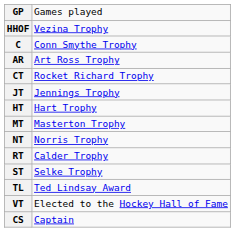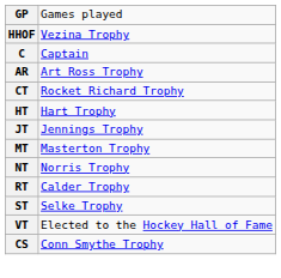 <table class="wikitable" style="font-size:90%;">
 <tr>
 <th>GP</th>
 <td>Games played</td>
 </tr>
 <tr>
 <th>HHOF</th>
 <td><a href='#'>Vezina Trophy</a></td>
 </tr>
 <tr>
 <th>C</th>
-<td><a href='#'>Conn Smythe Trophy</a></td>
+<td><a href='#'>Captain</a></td>
 </tr>
 <tr>
 <th>AR</th>
 <td><a href='#'>Art Ross Trophy</a></td>
 </tr>
 <tr>
 <th>CT</th>
 <td><a href='#'>Rocket Richard Trophy</a></td>
 </tr>
 <tr>
+<th>HT</th>
+<td><a href='#'>Hart Trophy</a></td>
+</tr>
+<tr>
 <th>JT</th>
 <td><a href='#'>Jennings Trophy</a></td>
-</tr>
-<tr>
-<th>HT</th>
-<td><a href='#'>Hart Trophy</a></td>
 </tr>
 <tr>
 <th>MT</th>
 <td><a href='#'>Masterton Trophy</a></td>
 </tr>
 <tr>
 <th>NT</th>
 <td><a href='#'>Norris Trophy</a></td>
 </tr>
 <tr>
 <th>RT</th>
 <td><a href='#'>Calder Trophy</a></td>
 </tr>
 <tr>
 <th>ST</th>
 <td><a href='#'>Selke Trophy</a></td>
 </tr>
 <tr>
-<th>TL</th>
-<td><a href='#'>Ted Lindsay Award</a></td>
-</tr>
-<tr>
 <th>VT</th>
 <td>Elected to the <a href='#'>Hockey Hall of Fame</a></td>
 </tr>
 <tr>
 <th>CS</th>
-<td><a href='#'>Captain</a></td>
+<td><a href='#'>Conn Smythe Trophy</a></td>
 </tr>
 </table>
